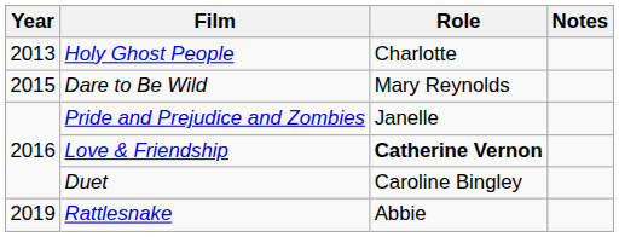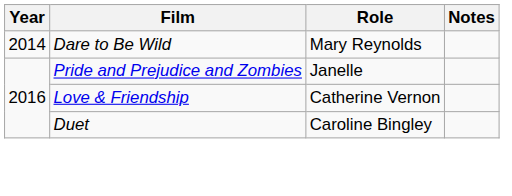 <table class="wikitable sortable">
 <tr>
 <th>Year</th>
 <th>Film</th>
 <th>Role</th>
 <th class="unsortable">Notes</th>
 </tr>
 <tr>
-<td>2013</td>
-<td><em><a href='#'>Holy Ghost People</a></em></td>
-<td>Charlotte</td>
-<td></td>
-</tr>
-<tr>
-<td>2015</td>
+<td>2014</td>
 <td><em>Dare to Be Wild</em></td>
 <td>Mary Reynolds</td>
 <td></td>
 </tr>
 <tr>
 <td rowspan="3">2016</td>
 <td><em><a href='#'>Pride and Prejudice and Zombies</a></em></td>
 <td>Janelle</td>
 <td></td>
 </tr>
 <tr>
 <td><em><a href='#'>Love & Friendship</a></em></td>
-<td><strong>Catherine Vernon</strong></td>
+<td>Catherine Vernon</td>
 <td></td>
 </tr>
 <tr>
 <td><em>Duet</em></td>
 <td>Caroline Bingley</td>
 <td></td>
 </tr>
-<tr>
-<td>2019</td>
-<td><em><a href='#'>Rattlesnake</a></em></td>
-<td>Abbie</td>
-<td></td>
-</tr>
 </table>
